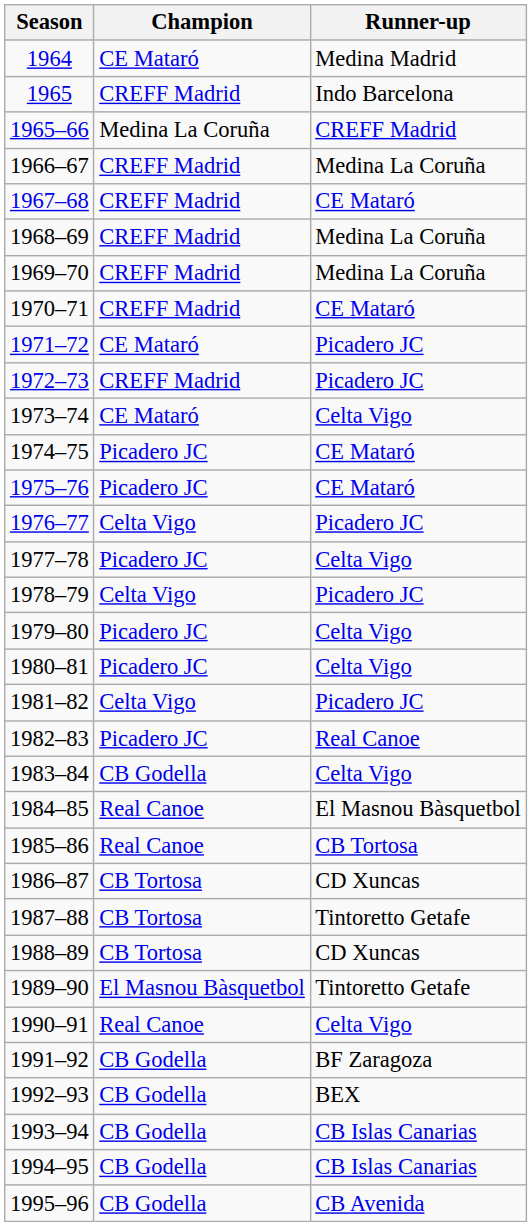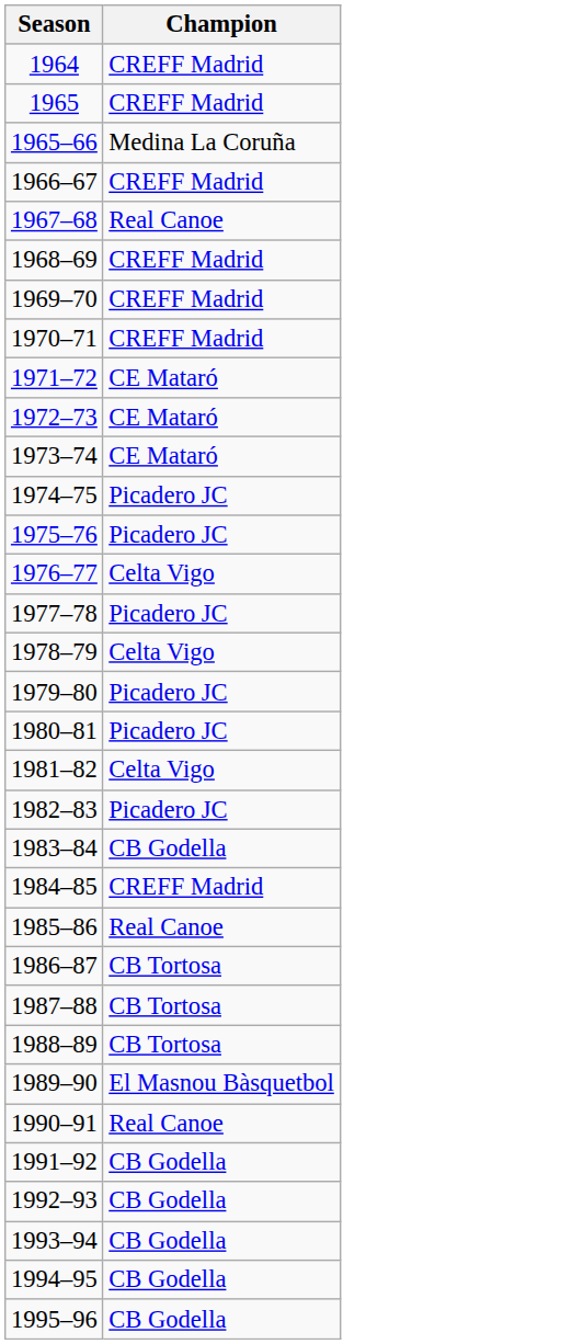 <table class="wikitable">
 <tr>
 <th>Season</th>
 <th>Champion</th>
-<th>Runner-up</th>
 </tr>
 <tr>
 <td align="center"><a href='#'>1964</a></td>
-<td><a href='#'>CE Mataró</a></td>
-<td>Medina Madrid</td>
+<td><a href='#'>CREFF Madrid</a></td>
 </tr>
 <tr>
 <td align="center"><a href='#'>1965</a></td>
 <td><a href='#'>CREFF Madrid</a></td>
-<td>Indo Barcelona</td>
 </tr>
 <tr>
 <td align="center"><a href='#'>1965–66</a></td>
 <td>Medina La Coruña</td>
-<td><a href='#'>CREFF Madrid</a></td>
 </tr>
 <tr>
 <td align="center">1966–67</td>
 <td><a href='#'>CREFF Madrid</a></td>
-<td>Medina La Coruña</td>
 </tr>
 <tr>
 <td align="center"><a href='#'>1967–68</a></td>
-<td><a href='#'>CREFF Madrid</a></td>
-<td><a href='#'>CE Mataró</a></td>
+<td><a href='#'>Real Canoe</a></td>
 </tr>
 <tr>
 <td align="center">1968–69</td>
 <td><a href='#'>CREFF Madrid</a></td>
-<td>Medina La Coruña</td>
 </tr>
 <tr>
 <td align="center">1969–70</td>
 <td><a href='#'>CREFF Madrid</a></td>
-<td>Medina La Coruña</td>
 </tr>
 <tr>
 <td align="center">1970–71</td>
 <td><a href='#'>CREFF Madrid</a></td>
-<td><a href='#'>CE Mataró</a></td>
 </tr>
 <tr>
 <td align="center"><a href='#'>1971–72</a></td>
 <td><a href='#'>CE Mataró</a></td>
-<td><a href='#'>Picadero JC</a></td>
 </tr>
 <tr>
 <td align="center"><a href='#'>1972–73</a></td>
-<td><a href='#'>CREFF Madrid</a></td>
-<td><a href='#'>Picadero JC</a></td>
+<td><a href='#'>CE Mataró</a></td>
 </tr>
 <tr>
 <td align="center">1973–74</td>
 <td><a href='#'>CE Mataró</a></td>
-<td><a href='#'>Celta Vigo</a></td>
 </tr>
 <tr>
 <td align="center">1974–75</td>
 <td><a href='#'>Picadero JC</a></td>
-<td><a href='#'>CE Mataró</a></td>
 </tr>
 <tr>
 <td align="center"><a href='#'>1975–76</a></td>
 <td><a href='#'>Picadero JC</a></td>
-<td><a href='#'>CE Mataró</a></td>
 </tr>
 <tr>
 <td align="center"><a href='#'>1976–77</a></td>
 <td><a href='#'>Celta Vigo</a></td>
-<td><a href='#'>Picadero JC</a></td>
 </tr>
 <tr>
 <td align="center">1977–78</td>
 <td><a href='#'>Picadero JC</a></td>
-<td><a href='#'>Celta Vigo</a></td>
 </tr>
 <tr>
 <td align="center">1978–79</td>
 <td><a href='#'>Celta Vigo</a></td>
-<td><a href='#'>Picadero JC</a></td>
 </tr>
 <tr>
 <td align="center">1979–80</td>
 <td><a href='#'>Picadero JC</a></td>
-<td><a href='#'>Celta Vigo</a></td>
 </tr>
 <tr>
 <td align="center">1980–81</td>
 <td><a href='#'>Picadero JC</a></td>
-<td><a href='#'>Celta Vigo</a></td>
 </tr>
 <tr>
 <td align="center">1981–82</td>
 <td><a href='#'>Celta Vigo</a></td>
-<td><a href='#'>Picadero JC</a></td>
 </tr>
 <tr>
 <td align="center">1982–83</td>
 <td><a href='#'>Picadero JC</a></td>
-<td><a href='#'>Real Canoe</a></td>
 </tr>
 <tr>
 <td align="center">1983–84</td>
 <td><a href='#'>CB Godella</a></td>
-<td><a href='#'>Celta Vigo</a></td>
 </tr>
 <tr>
 <td align="center">1984–85</td>
-<td><a href='#'>Real Canoe</a></td>
-<td>El Masnou Bàsquetbol</td>
+<td><a href='#'>CREFF Madrid</a></td>
 </tr>
 <tr>
 <td align="center">1985–86</td>
 <td><a href='#'>Real Canoe</a></td>
-<td><a href='#'>CB Tortosa</a></td>
 </tr>
 <tr>
 <td align="center">1986–87</td>
 <td><a href='#'>CB Tortosa</a></td>
-<td>CD Xuncas</td>
 </tr>
 <tr>
 <td align="center">1987–88</td>
 <td><a href='#'>CB Tortosa</a></td>
-<td>Tintoretto Getafe</td>
 </tr>
 <tr>
 <td align="center">1988–89</td>
 <td><a href='#'>CB Tortosa</a></td>
-<td>CD Xuncas</td>
 </tr>
 <tr>
 <td align="center">1989–90</td>
 <td><a href='#'>El Masnou Bàsquetbol</a></td>
-<td>Tintoretto Getafe</td>
 </tr>
 <tr>
 <td align="center">1990–91</td>
 <td><a href='#'>Real Canoe</a></td>
-<td><a href='#'>Celta Vigo</a></td>
 </tr>
 <tr>
 <td align="center">1991–92</td>
 <td><a href='#'>CB Godella</a></td>
-<td>BF Zaragoza</td>
 </tr>
 <tr>
 <td align="center">1992–93</td>
 <td><a href='#'>CB Godella</a></td>
-<td>BEX</td>
 </tr>
 <tr>
 <td align="center">1993–94</td>
 <td><a href='#'>CB Godella</a></td>
-<td><a href='#'>CB Islas Canarias</a></td>
 </tr>
 <tr>
 <td align="center">1994–95</td>
 <td><a href='#'>CB Godella</a></td>
-<td><a href='#'>CB Islas Canarias</a></td>
 </tr>
 <tr>
 <td align="center">1995–96</td>
 <td><a href='#'>CB Godella</a></td>
-<td><a href='#'>CB Avenida</a></td>
 </tr>
 </table>
